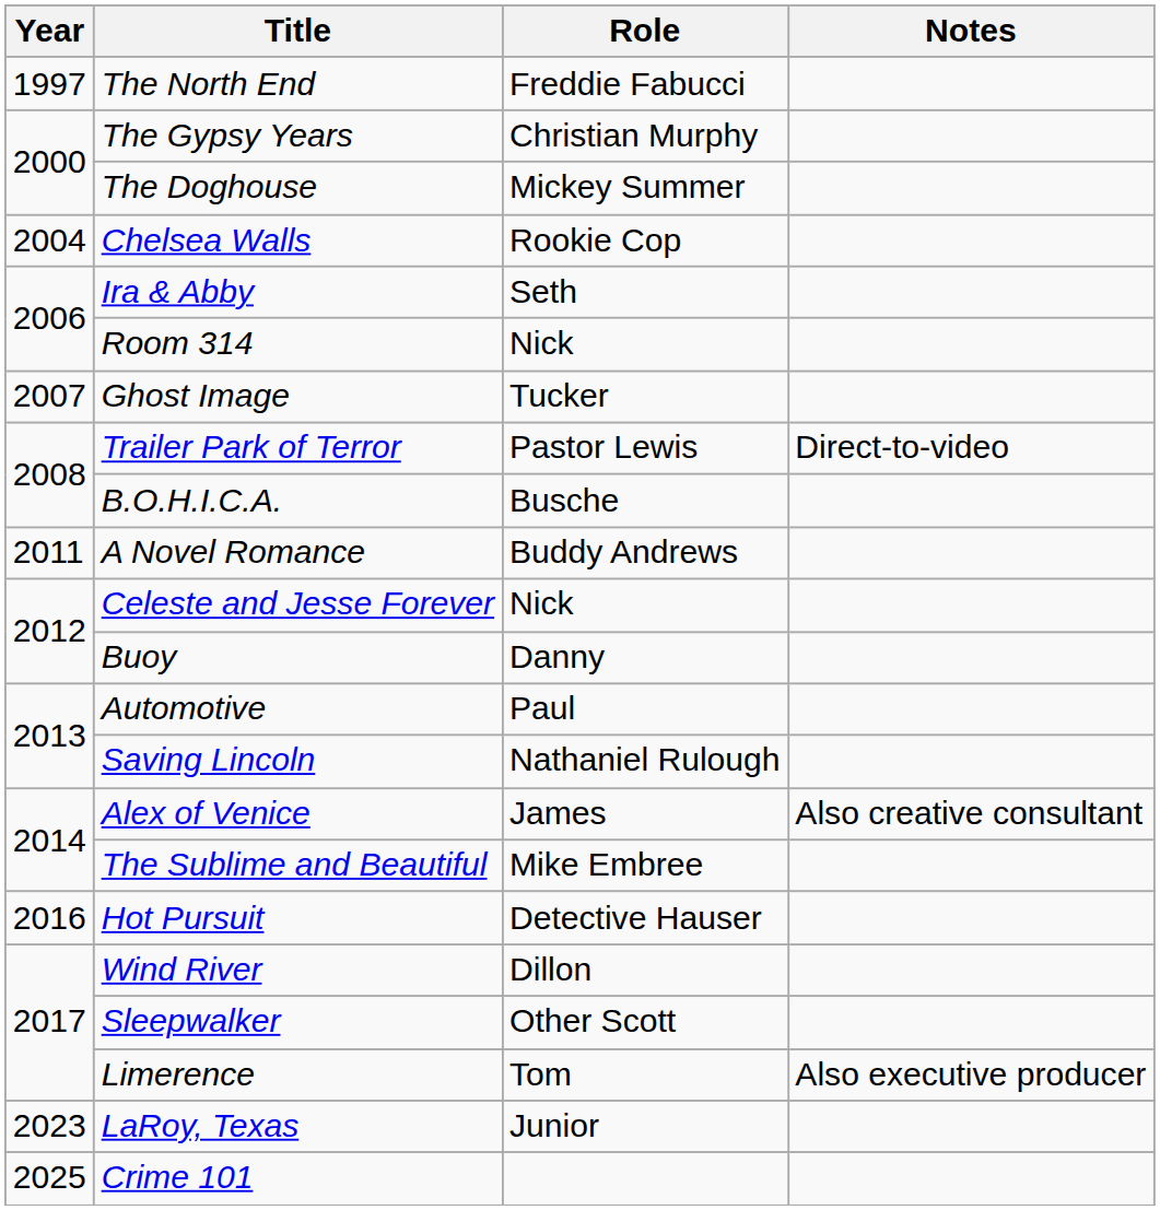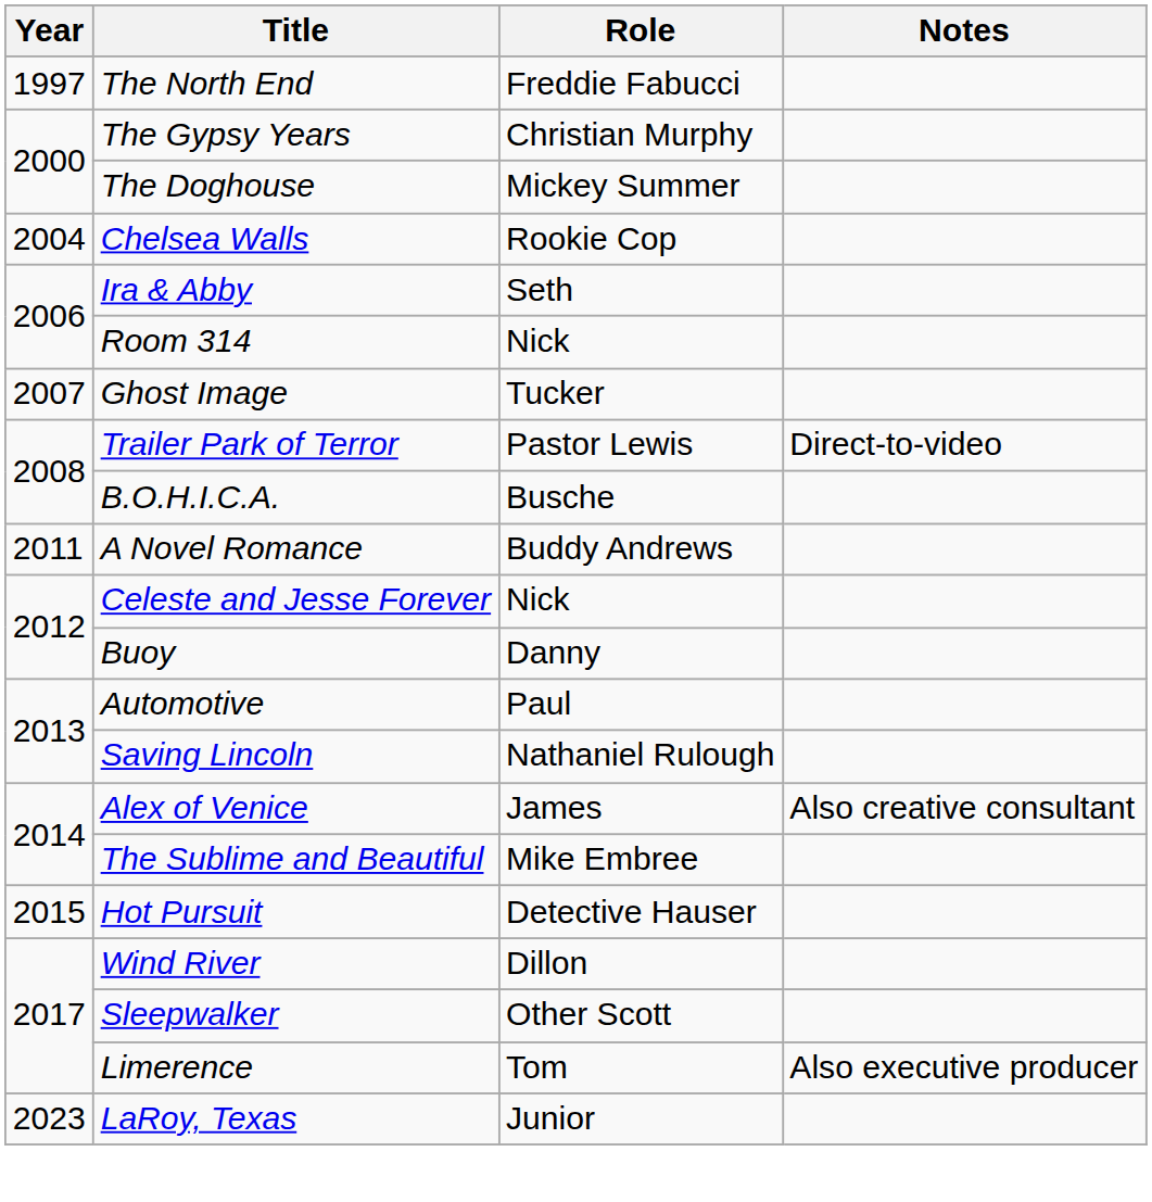 <table class="wikitable sortable">
 <tr>
 <th>Year</th>
 <th>Title</th>
 <th>Role</th>
 <th scope="col" class="unsortable">Notes</th>
 </tr>
 <tr>
 <td>1997</td>
 <td><em>The North End</em></td>
 <td>Freddie Fabucci</td>
 <td></td>
 </tr>
 <tr>
 <td rowspan="2">2000</td>
 <td><em>The Gypsy Years</em></td>
 <td>Christian Murphy</td>
 <td></td>
 </tr>
 <tr>
 <td><em>The Doghouse</em></td>
 <td>Mickey Summer</td>
 <td></td>
 </tr>
 <tr>
 <td>2004</td>
 <td><em><a href='#'>Chelsea Walls</a></em></td>
 <td>Rookie Cop</td>
 <td></td>
 </tr>
 <tr>
 <td rowspan="2">2006</td>
 <td><em><a href='#'>Ira & Abby</a></em></td>
 <td>Seth</td>
 <td></td>
 </tr>
 <tr>
 <td><em>Room 314</em></td>
 <td>Nick</td>
 <td></td>
 </tr>
 <tr>
 <td>2007</td>
 <td><em>Ghost Image</em></td>
 <td>Tucker</td>
 <td></td>
 </tr>
 <tr>
 <td rowspan="2">2008</td>
 <td><em><a href='#'>Trailer Park of Terror</a></em></td>
 <td>Pastor Lewis</td>
 <td>Direct-to-video</td>
 </tr>
 <tr>
 <td><em>B.O.H.I.C.A.</em></td>
 <td>Busche</td>
 <td></td>
 </tr>
 <tr>
 <td>2011</td>
 <td><em>A Novel Romance</em></td>
 <td>Buddy Andrews</td>
 <td></td>
 </tr>
 <tr>
 <td rowspan="2">2012</td>
 <td><em><a href='#'>Celeste and Jesse Forever</a></em></td>
 <td>Nick</td>
 <td></td>
 </tr>
 <tr>
 <td><em>Buoy</em></td>
 <td>Danny</td>
 <td></td>
 </tr>
 <tr>
 <td rowspan="2">2013</td>
 <td><em>Automotive</em></td>
 <td>Paul</td>
 <td></td>
 </tr>
 <tr>
 <td><em><a href='#'>Saving Lincoln</a></em></td>
 <td>Nathaniel Rulough</td>
 <td></td>
 </tr>
 <tr>
 <td rowspan="2">2014</td>
 <td><em><a href='#'>Alex of Venice</a></em></td>
 <td>James</td>
 <td>Also creative consultant</td>
 </tr>
 <tr>
 <td><em><a href='#'>The Sublime and Beautiful</a></em></td>
 <td>Mike Embree</td>
 <td></td>
 </tr>
 <tr>
-<td>2016</td>
+<td>2015</td>
 <td><em><a href='#'>Hot Pursuit</a></em></td>
 <td>Detective Hauser</td>
 <td></td>
 </tr>
 <tr>
 <td rowspan="3">2017</td>
 <td><em><a href='#'>Wind River</a></em></td>
 <td>Dillon</td>
 <td></td>
 </tr>
 <tr>
 <td><em><a href='#'>Sleepwalker</a></em></td>
 <td>Other Scott</td>
 <td></td>
 </tr>
 <tr>
 <td><em>Limerence</em></td>
 <td>Tom</td>
 <td>Also executive producer</td>
 </tr>
 <tr>
 <td>2023</td>
 <td><em><a href='#'>LaRoy, Texas</a></em></td>
 <td>Junior</td>
 <td></td>
 </tr>
-<tr>
-<td>2025</td>
-<td><em><a href='#'>Crime 101</a></em></td>
-<td></td>
-<td></td>
-</tr>
 </table>
